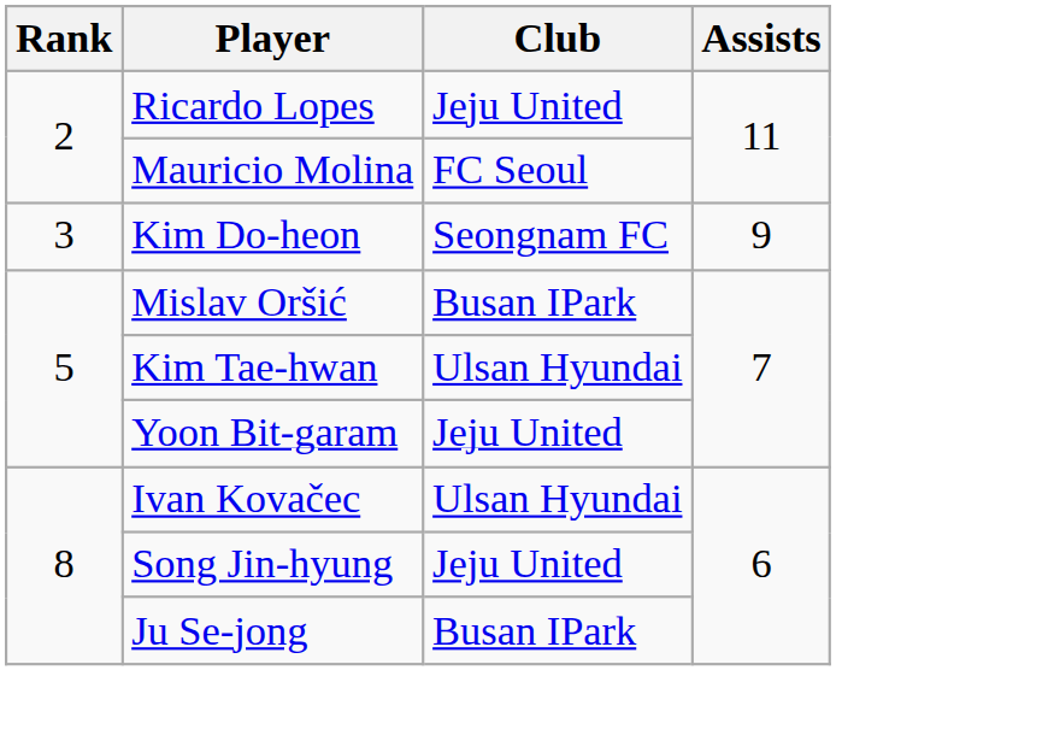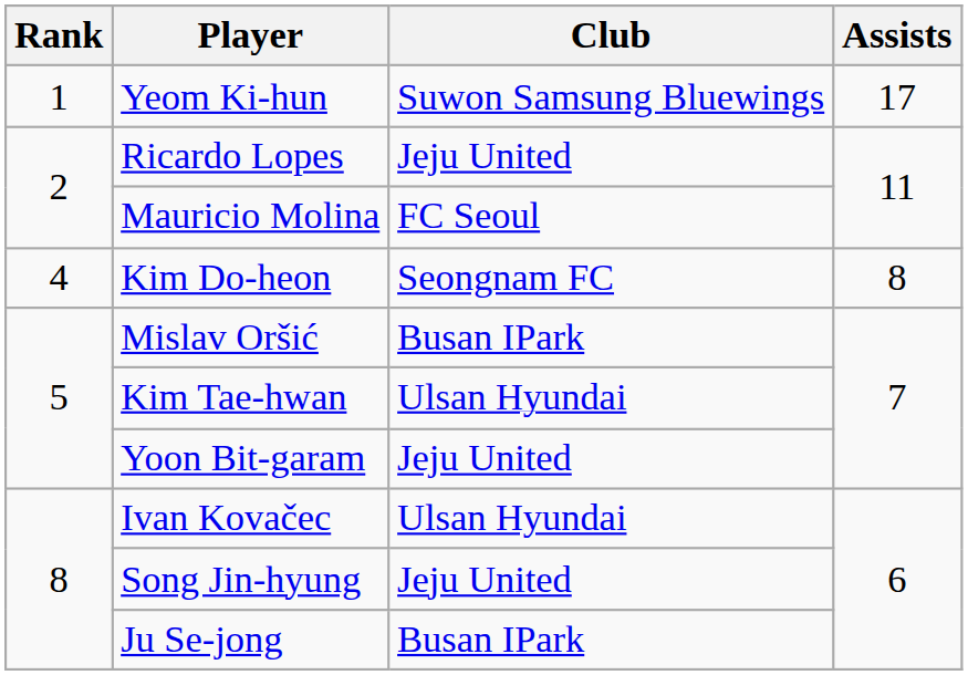 <table class="wikitable">
 <tr>
 <th>Rank</th>
 <th>Player</th>
 <th>Club</th>
 <th>Assists</th>
+</tr>
+<tr>
+<td align="center">1</td>
+<td> <a href='#'>Yeom Ki-hun</a></td>
+<td><a href='#'>Suwon Samsung Bluewings</a></td>
+<td align=center>17</td>
 </tr>
 <tr>
 <td align="center" rowspan=2>2</td>
 <td> <a href='#'>Ricardo Lopes</a></td>
 <td><a href='#'>Jeju United</a></td>
 <td align=center rowspan=2>11</td>
 </tr>
 <tr>
 <td> <a href='#'>Mauricio Molina</a></td>
 <td><a href='#'>FC Seoul</a></td>
 </tr>
 <tr>
-<td align="center">3</td>
+<td align="center">4</td>
 <td> <a href='#'>Kim Do-heon</a></td>
 <td><a href='#'>Seongnam FC</a></td>
-<td align=center>9</td>
+<td align=center>8</td>
 </tr>
 <tr>
 <td align="center" rowspan=3>5</td>
 <td> <a href='#'>Mislav Oršić</a></td>
 <td><a href='#'>Busan IPark</a></td>
 <td align=center rowspan=3>7</td>
 </tr>
 <tr>
 <td> <a href='#'>Kim Tae-hwan</a></td>
 <td><a href='#'>Ulsan Hyundai</a></td>
 </tr>
 <tr>
 <td> <a href='#'>Yoon Bit-garam</a></td>
 <td><a href='#'>Jeju United</a></td>
 </tr>
 <tr>
 <td align="center" rowspan=3>8</td>
 <td> <a href='#'>Ivan Kovačec</a></td>
 <td><a href='#'>Ulsan Hyundai</a></td>
 <td align=center rowspan=3>6</td>
 </tr>
 <tr>
 <td> <a href='#'>Song Jin-hyung</a></td>
 <td><a href='#'>Jeju United</a></td>
 </tr>
 <tr>
 <td> <a href='#'>Ju Se-jong</a></td>
 <td><a href='#'>Busan IPark</a></td>
 </tr>
 </table>
